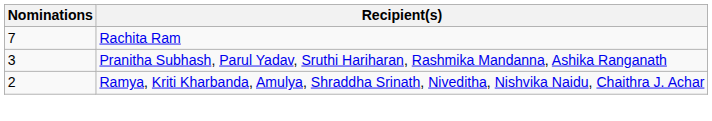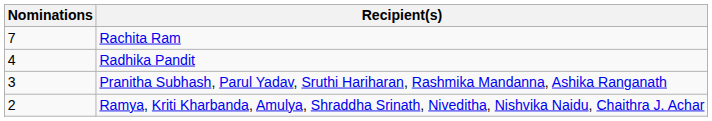 <table class="wikitable">
 <tr>
 <th>Nominations</th>
 <th>Recipient(s)</th>
 </tr>
 <tr>
 <td>7</td>
 <td><a href='#'>Rachita Ram</a></td>
 </tr>
 <tr>
+<td>4</td>
+<td><a href='#'>Radhika Pandit</a></td>
+</tr>
+<tr>
 <td>3</td>
 <td><a href='#'>Pranitha Subhash</a>, <a href='#'>Parul Yadav</a>, <a href='#'>Sruthi Hariharan</a>, <a href='#'>Rashmika Mandanna</a>, <a href='#'>Ashika Ranganath</a></td>
 </tr>
 <tr>
 <td>2</td>
 <td><a href='#'>Ramya</a>, <a href='#'>Kriti Kharbanda</a>, <a href='#'>Amulya</a>, <a href='#'>Shraddha Srinath</a>, <a href='#'>Niveditha</a>, <a href='#'>Nishvika Naidu</a>, <a href='#'>Chaithra J. Achar</a></td>
 </tr>
 </table>
